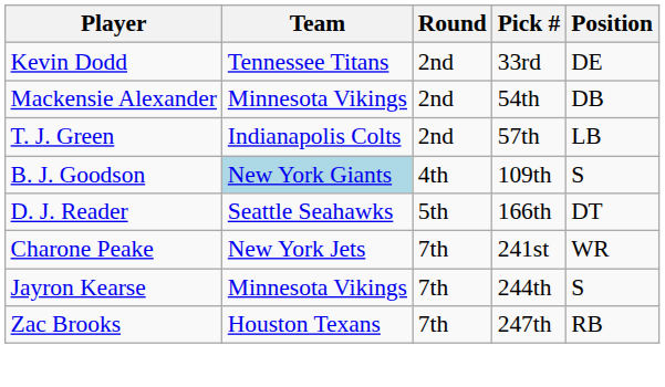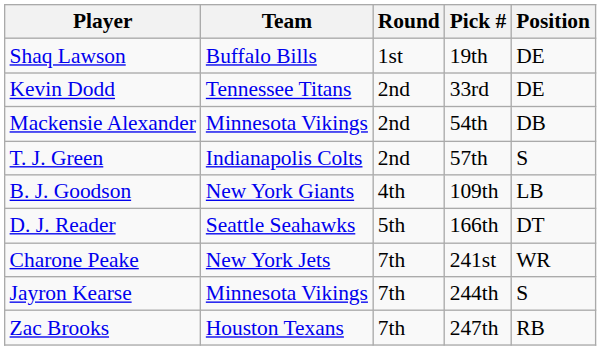 <table class="wikitable">
 <tr>
 <th>Player</th>
 <th>Team</th>
 <th>Round</th>
 <th>Pick #</th>
 <th>Position</th>
+</tr>
+<tr>
+<td><a href='#'>Shaq Lawson</a></td>
+<td><a href='#'>Buffalo Bills</a></td>
+<td>1st</td>
+<td>19th</td>
+<td>DE</td>
 </tr>
 <tr>
 <td><a href='#'>Kevin Dodd</a></td>
 <td><a href='#'>Tennessee Titans</a></td>
 <td>2nd</td>
 <td>33rd</td>
 <td>DE</td>
 </tr>
 <tr>
 <td><a href='#'>Mackensie Alexander</a></td>
 <td><a href='#'>Minnesota Vikings</a></td>
 <td>2nd</td>
 <td>54th</td>
 <td>DB</td>
 </tr>
 <tr>
 <td><a href='#'>T. J. Green</a></td>
 <td><a href='#'>Indianapolis Colts</a></td>
 <td>2nd</td>
 <td>57th</td>
-<td>LB</td>
+<td>S</td>
 </tr>
 <tr>
 <td><a href='#'>B. J. Goodson</a></td>
-<td style="background: lightblue;"><a href='#'>New York Giants</a></td>
+<td><a href='#'>New York Giants</a></td>
 <td>4th</td>
 <td>109th</td>
-<td>S</td>
+<td>LB</td>
 </tr>
 <tr>
 <td><a href='#'>D. J. Reader</a></td>
 <td><a href='#'>Seattle Seahawks</a></td>
 <td>5th</td>
 <td>166th</td>
 <td>DT</td>
 </tr>
 <tr>
 <td><a href='#'>Charone Peake</a></td>
 <td><a href='#'>New York Jets</a></td>
 <td>7th</td>
 <td>241st</td>
 <td>WR</td>
 </tr>
 <tr>
 <td><a href='#'>Jayron Kearse</a></td>
 <td><a href='#'>Minnesota Vikings</a></td>
 <td>7th</td>
 <td>244th</td>
 <td>S</td>
 </tr>
 <tr>
 <td><a href='#'>Zac Brooks</a></td>
 <td><a href='#'>Houston Texans</a></td>
 <td>7th</td>
 <td>247th</td>
 <td>RB</td>
 </tr>
 </table>
